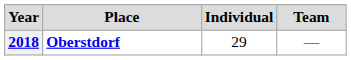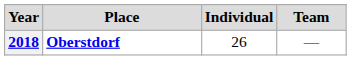 <table class="wikitable plainrowheaders" style="background:#fff; font-size:86%; line-height:16px; border:gray solid 1px; border-collapse:collapse;">
 <tr style="background:#ccc; text-align:center;">
 <th scope="col" style="background:#dcdcdc; width:25px;">Year</th>
 <th scope="col" style="background:#dcdcdc; width:135px;">Place</th>
 <th scope="col" style="background:#dcdcdc; width:55px;">Individual</th>
 <th scope="col" style="background:#dcdcdc; width:55px;">Team</th>
 </tr>
 <tr>
 <th scope=row align=center><a href='#'>2018</a></th>
 <td align=left><strong> <a href='#'>Oberstdorf</a></strong></td>
-<td align=center>29</td>
+<td align=center>26</td>
 <td align=center>—</td>
 </tr>
 </table>
